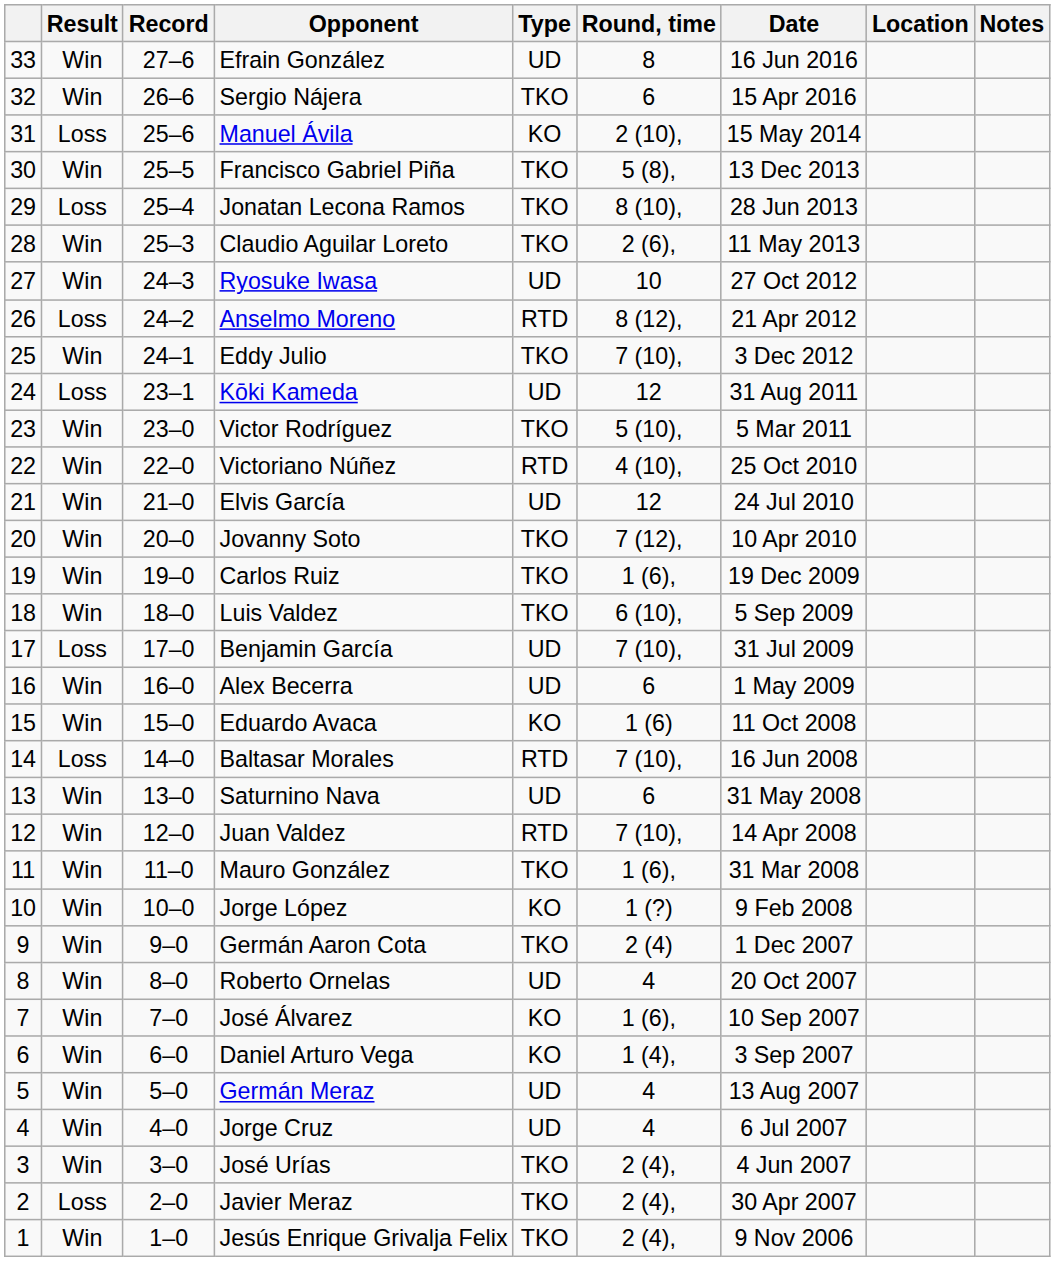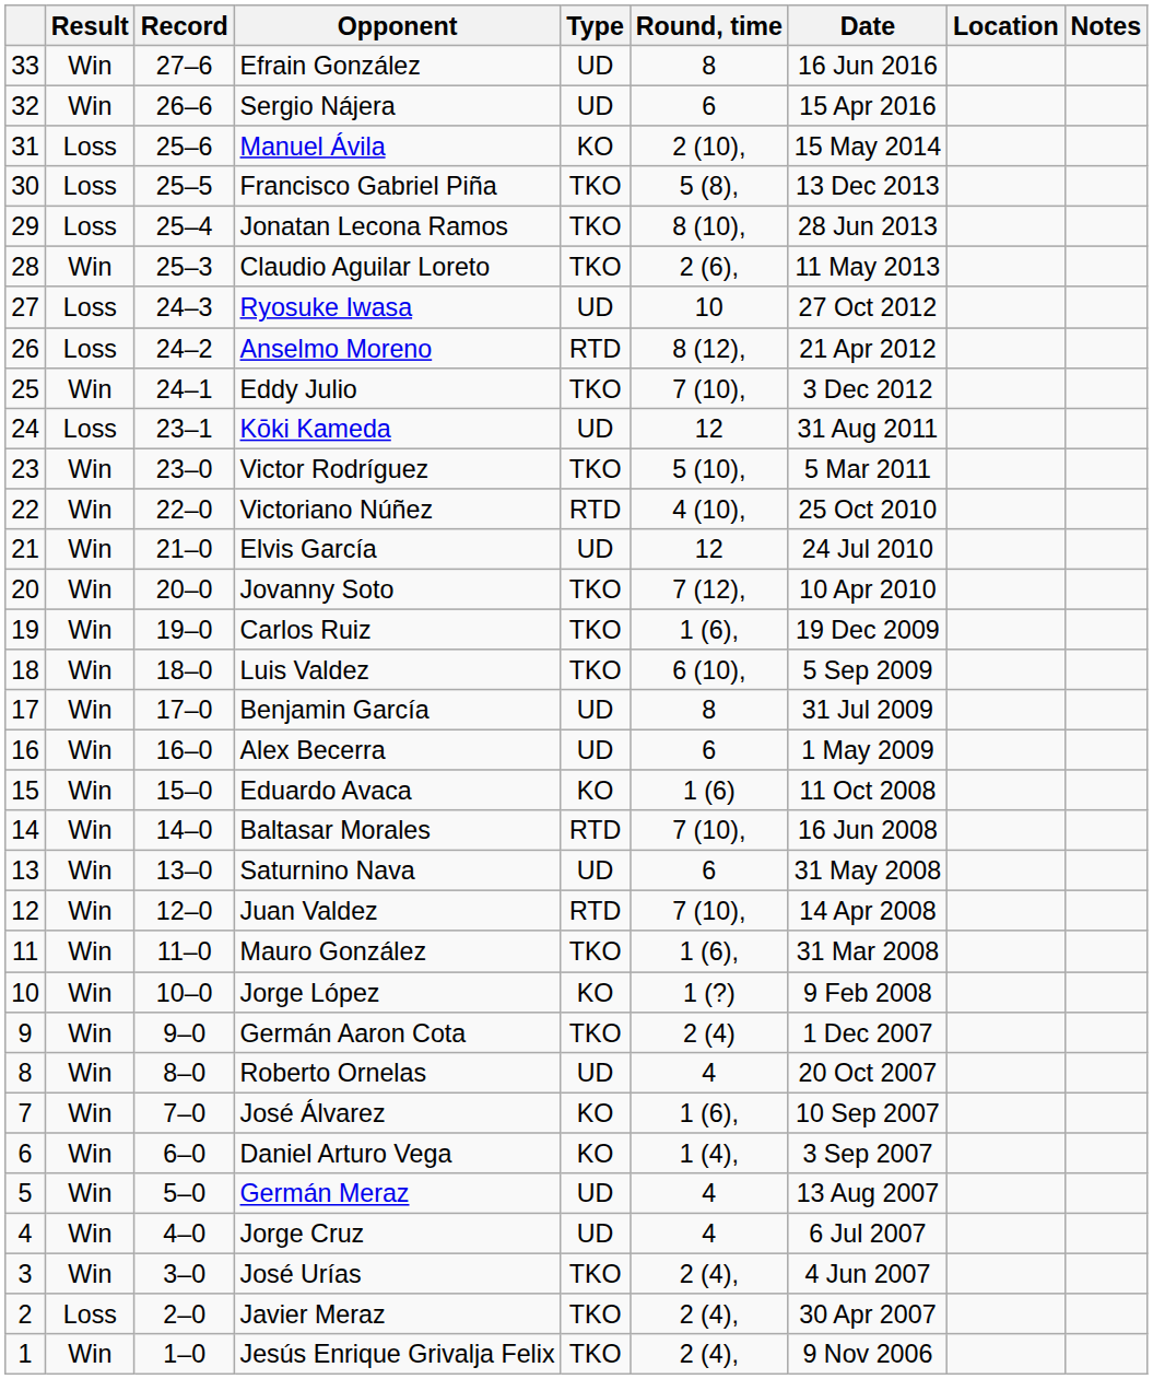 <table class="wikitable" style="text-align:center; font-size:95%">
 <tr>
 <th></th>
 <th>Result</th>
 <th>Record</th>
 <th>Opponent</th>
 <th>Type</th>
 <th>Round, time</th>
 <th>Date</th>
 <th>Location</th>
 <th>Notes</th>
 </tr>
 <tr>
 <td>33</td>
 <td>Win</td>
 <td>27–6</td>
 <td style="text-align:left;">Efrain González</td>
 <td>UD</td>
 <td>8</td>
 <td>16 Jun 2016</td>
 <td style="text-align:left;"></td>
 <td></td>
 </tr>
 <tr>
 <td>32</td>
 <td>Win</td>
 <td>26–6</td>
 <td style="text-align:left;">Sergio Nájera</td>
-<td>TKO</td>
+<td>UD</td>
 <td>6</td>
 <td>15 Apr 2016</td>
 <td style="text-align:left;"></td>
 <td></td>
 </tr>
 <tr>
 <td>31</td>
 <td>Loss</td>
 <td>25–6</td>
 <td style="text-align:left;"><a href='#'>Manuel Ávila</a></td>
 <td>KO</td>
 <td>2 (10), </td>
 <td>15 May 2014</td>
 <td style="text-align:left;"></td>
 <td></td>
 </tr>
 <tr>
 <td>30</td>
-<td>Win</td>
+<td>Loss</td>
 <td>25–5</td>
 <td style="text-align:left;">Francisco Gabriel Piña</td>
 <td>TKO</td>
 <td>5 (8), </td>
 <td>13 Dec 2013</td>
 <td style="text-align:left;"></td>
 <td></td>
 </tr>
 <tr>
 <td>29</td>
 <td>Loss</td>
 <td>25–4</td>
 <td style="text-align:left;">Jonatan Lecona Ramos</td>
 <td>TKO</td>
 <td>8 (10), </td>
 <td>28 Jun 2013</td>
 <td style="text-align:left;"></td>
 <td></td>
 </tr>
 <tr>
 <td>28</td>
 <td>Win</td>
 <td>25–3</td>
 <td style="text-align:left;">Claudio Aguilar Loreto</td>
 <td>TKO</td>
 <td>2 (6), </td>
 <td>11 May 2013</td>
 <td style="text-align:left;"></td>
 <td></td>
 </tr>
 <tr>
 <td>27</td>
-<td>Win</td>
+<td>Loss</td>
 <td>24–3</td>
 <td style="text-align:left;"><a href='#'>Ryosuke Iwasa</a></td>
 <td>UD</td>
 <td>10</td>
 <td>27 Oct 2012</td>
 <td style="text-align:left;"></td>
 <td></td>
 </tr>
 <tr>
 <td>26</td>
 <td>Loss</td>
 <td>24–2</td>
 <td style="text-align:left;"><a href='#'>Anselmo Moreno</a></td>
 <td>RTD</td>
 <td>8 (12), </td>
 <td>21 Apr 2012</td>
 <td style="text-align:left;"></td>
 <td style="text-align:left;"></td>
 </tr>
 <tr>
 <td>25</td>
 <td>Win</td>
 <td>24–1</td>
 <td style="text-align:left;">Eddy Julio</td>
 <td>TKO</td>
 <td>7 (10), </td>
 <td>3 Dec 2012</td>
 <td style="text-align:left;"></td>
 <td></td>
 </tr>
 <tr>
 <td>24</td>
 <td>Loss</td>
 <td>23–1</td>
 <td style="text-align:left;"><a href='#'>Kōki Kameda</a></td>
 <td>UD</td>
 <td>12</td>
 <td>31 Aug 2011</td>
 <td style="text-align:left;"></td>
 <td style="text-align:left;"></td>
 </tr>
 <tr>
 <td>23</td>
 <td>Win</td>
 <td>23–0</td>
 <td style="text-align:left;">Victor Rodríguez</td>
 <td>TKO</td>
 <td>5 (10), </td>
 <td>5 Mar 2011</td>
 <td style="text-align:left;"></td>
 <td></td>
 </tr>
 <tr>
 <td>22</td>
 <td>Win</td>
 <td>22–0</td>
 <td style="text-align:left;">Victoriano Núñez</td>
 <td>RTD</td>
 <td>4 (10), </td>
 <td>25 Oct 2010</td>
 <td style="text-align:left;"></td>
 <td></td>
 </tr>
 <tr>
 <td>21</td>
 <td>Win</td>
 <td>21–0</td>
 <td style="text-align:left;">Elvis García</td>
 <td>UD</td>
 <td>12</td>
 <td>24 Jul 2010</td>
 <td style="text-align:left;"></td>
 <td style="text-align:left;"></td>
 </tr>
 <tr>
 <td>20</td>
 <td>Win</td>
 <td>20–0</td>
 <td style="text-align:left;">Jovanny Soto</td>
 <td>TKO</td>
 <td>7 (12), </td>
 <td>10 Apr 2010</td>
 <td style="text-align:left;"></td>
 <td style="text-align:left;"></td>
 </tr>
 <tr>
 <td>19</td>
 <td>Win</td>
 <td>19–0</td>
 <td style="text-align:left;">Carlos Ruiz</td>
 <td>TKO</td>
 <td>1 (6), </td>
 <td>19 Dec 2009</td>
 <td style="text-align:left;"></td>
 <td></td>
 </tr>
 <tr>
 <td>18</td>
 <td>Win</td>
 <td>18–0</td>
 <td style="text-align:left;">Luis Valdez</td>
 <td>TKO</td>
 <td>6 (10), </td>
 <td>5 Sep 2009</td>
 <td style="text-align:left;"></td>
 <td></td>
 </tr>
 <tr>
 <td>17</td>
-<td>Loss</td>
+<td>Win</td>
 <td>17–0</td>
 <td style="text-align:left;">Benjamin García</td>
 <td>UD</td>
-<td>7 (10), </td>
+<td>8</td>
 <td>31 Jul 2009</td>
 <td style="text-align:left;"></td>
 <td></td>
 </tr>
 <tr>
 <td>16</td>
 <td>Win</td>
 <td>16–0</td>
 <td style="text-align:left;">Alex Becerra</td>
 <td>UD</td>
 <td>6</td>
 <td>1 May 2009</td>
 <td style="text-align:left;"></td>
 <td></td>
 </tr>
 <tr>
 <td>15</td>
 <td>Win</td>
 <td>15–0</td>
 <td style="text-align:left;">Eduardo Avaca</td>
 <td>KO</td>
 <td>1 (6)</td>
 <td>11 Oct 2008</td>
 <td style="text-align:left;"></td>
 <td></td>
 </tr>
 <tr>
 <td>14</td>
-<td>Loss</td>
+<td>Win</td>
 <td>14–0</td>
 <td style="text-align:left;">Baltasar Morales</td>
 <td>RTD</td>
 <td>7 (10), </td>
 <td>16 Jun 2008</td>
 <td style="text-align:left;"></td>
 <td></td>
 </tr>
 <tr>
 <td>13</td>
 <td>Win</td>
 <td>13–0</td>
 <td style="text-align:left;">Saturnino Nava</td>
 <td>UD</td>
 <td>6</td>
 <td>31 May 2008</td>
 <td style="text-align:left;"></td>
 <td></td>
 </tr>
 <tr>
 <td>12</td>
 <td>Win</td>
 <td>12–0</td>
 <td style="text-align:left;">Juan Valdez</td>
 <td>RTD</td>
 <td>7 (10), </td>
 <td>14 Apr 2008</td>
 <td style="text-align:left;"></td>
 <td></td>
 </tr>
 <tr>
 <td>11</td>
 <td>Win</td>
 <td>11–0</td>
 <td style="text-align:left;">Mauro González</td>
 <td>TKO</td>
 <td>1 (6), </td>
 <td>31 Mar 2008</td>
 <td style="text-align:left;"></td>
 <td></td>
 </tr>
 <tr>
 <td>10</td>
 <td>Win</td>
 <td>10–0</td>
 <td style="text-align:left;">Jorge López</td>
 <td>KO</td>
 <td>1 (?)</td>
 <td>9 Feb 2008</td>
 <td style="text-align:left;"></td>
 <td></td>
 </tr>
 <tr>
 <td>9</td>
 <td>Win</td>
 <td>9–0</td>
 <td style="text-align:left;">Germán Aaron Cota</td>
 <td>TKO</td>
 <td>2 (4)</td>
 <td>1 Dec 2007</td>
 <td style="text-align:left;"></td>
 <td></td>
 </tr>
 <tr>
 <td>8</td>
 <td>Win</td>
 <td>8–0</td>
 <td style="text-align:left;">Roberto Ornelas</td>
 <td>UD</td>
 <td>4</td>
 <td>20 Oct 2007</td>
 <td style="text-align:left;"></td>
 <td></td>
 </tr>
 <tr>
 <td>7</td>
 <td>Win</td>
 <td>7–0</td>
 <td style="text-align:left;">José Álvarez</td>
 <td>KO</td>
 <td>1 (6), </td>
 <td>10 Sep 2007</td>
 <td style="text-align:left;"></td>
 <td></td>
 </tr>
 <tr>
 <td>6</td>
 <td>Win</td>
 <td>6–0</td>
 <td style="text-align:left;">Daniel Arturo Vega</td>
 <td>KO</td>
 <td>1 (4), </td>
 <td>3 Sep 2007</td>
 <td style="text-align:left;"></td>
 <td></td>
 </tr>
 <tr>
 <td>5</td>
 <td>Win</td>
 <td>5–0</td>
 <td style="text-align:left;"><a href='#'>Germán Meraz</a></td>
 <td>UD</td>
 <td>4</td>
 <td>13 Aug 2007</td>
 <td style="text-align:left;"></td>
 <td></td>
 </tr>
 <tr>
 <td>4</td>
 <td>Win</td>
 <td>4–0</td>
 <td style="text-align:left;">Jorge Cruz</td>
 <td>UD</td>
 <td>4</td>
 <td>6 Jul 2007</td>
 <td style="text-align:left;"></td>
 <td></td>
 </tr>
 <tr>
 <td>3</td>
 <td>Win</td>
 <td>3–0</td>
 <td style="text-align:left;">José Urías</td>
 <td>TKO</td>
 <td>2 (4), </td>
 <td>4 Jun 2007</td>
 <td style="text-align:left;"></td>
 <td></td>
 </tr>
 <tr>
 <td>2</td>
 <td>Loss</td>
 <td>2–0</td>
 <td style="text-align:left;">Javier Meraz</td>
 <td>TKO</td>
 <td>2 (4), </td>
 <td>30 Apr 2007</td>
 <td style="text-align:left;"></td>
 <td></td>
 </tr>
 <tr>
 <td>1</td>
 <td>Win</td>
 <td>1–0</td>
 <td style="text-align:left;">Jesús Enrique Grivalja Felix</td>
 <td>TKO</td>
 <td>2 (4), </td>
 <td>9 Nov 2006</td>
 <td style="text-align:left;"></td>
 <td></td>
 </tr>
 </table>
